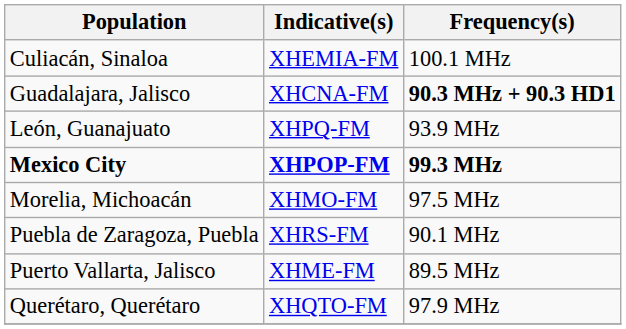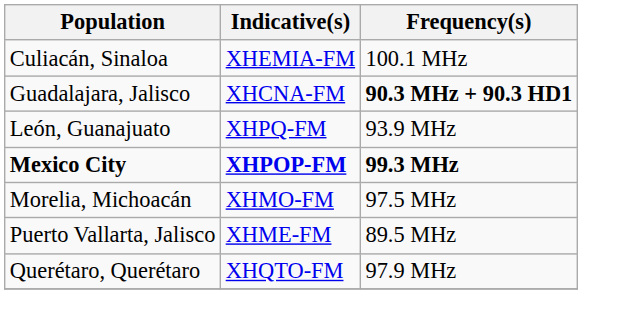 <table class="wikitable sortable">
 <tr>
 <th>Population</th>
 <th>Indicative(s)</th>
 <th>Frequency(s)</th>
 </tr>
 <tr>
 <td>Culiacán, Sinaloa</td>
 <td><a href='#'>XHEMIA-FM</a></td>
 <td>100.1 MHz</td>
 </tr>
 <tr>
 <td>Guadalajara, Jalisco</td>
 <td><a href='#'>XHCNA-FM</a></td>
 <td><strong>90.3 MHz + 90.3 HD1</strong></td>
 </tr>
 <tr>
 <td>León, Guanajuato</td>
 <td><a href='#'>XHPQ-FM</a></td>
 <td>93.9 MHz</td>
 </tr>
 <tr>
 <td><strong>Mexico City</strong></td>
 <td><strong><a href='#'>XHPOP-FM</a></strong></td>
 <td><strong>99.3 MHz</strong></td>
 </tr>
 <tr>
 <td>Morelia, Michoacán</td>
 <td><a href='#'>XHMO-FM</a></td>
 <td>97.5 MHz</td>
 </tr>
 <tr>
-<td>Puebla de Zaragoza, Puebla</td>
-<td><a href='#'>XHRS-FM</a></td>
-<td>90.1 MHz</td>
-</tr>
-<tr>
 <td>Puerto Vallarta, Jalisco</td>
 <td><a href='#'>XHME-FM</a></td>
 <td>89.5 MHz</td>
 </tr>
 <tr>
 <td>Querétaro, Querétaro</td>
 <td><a href='#'>XHQTO-FM</a></td>
 <td>97.9 MHz</td>
 </tr>
 <tr>
 </tr>
 </table>
